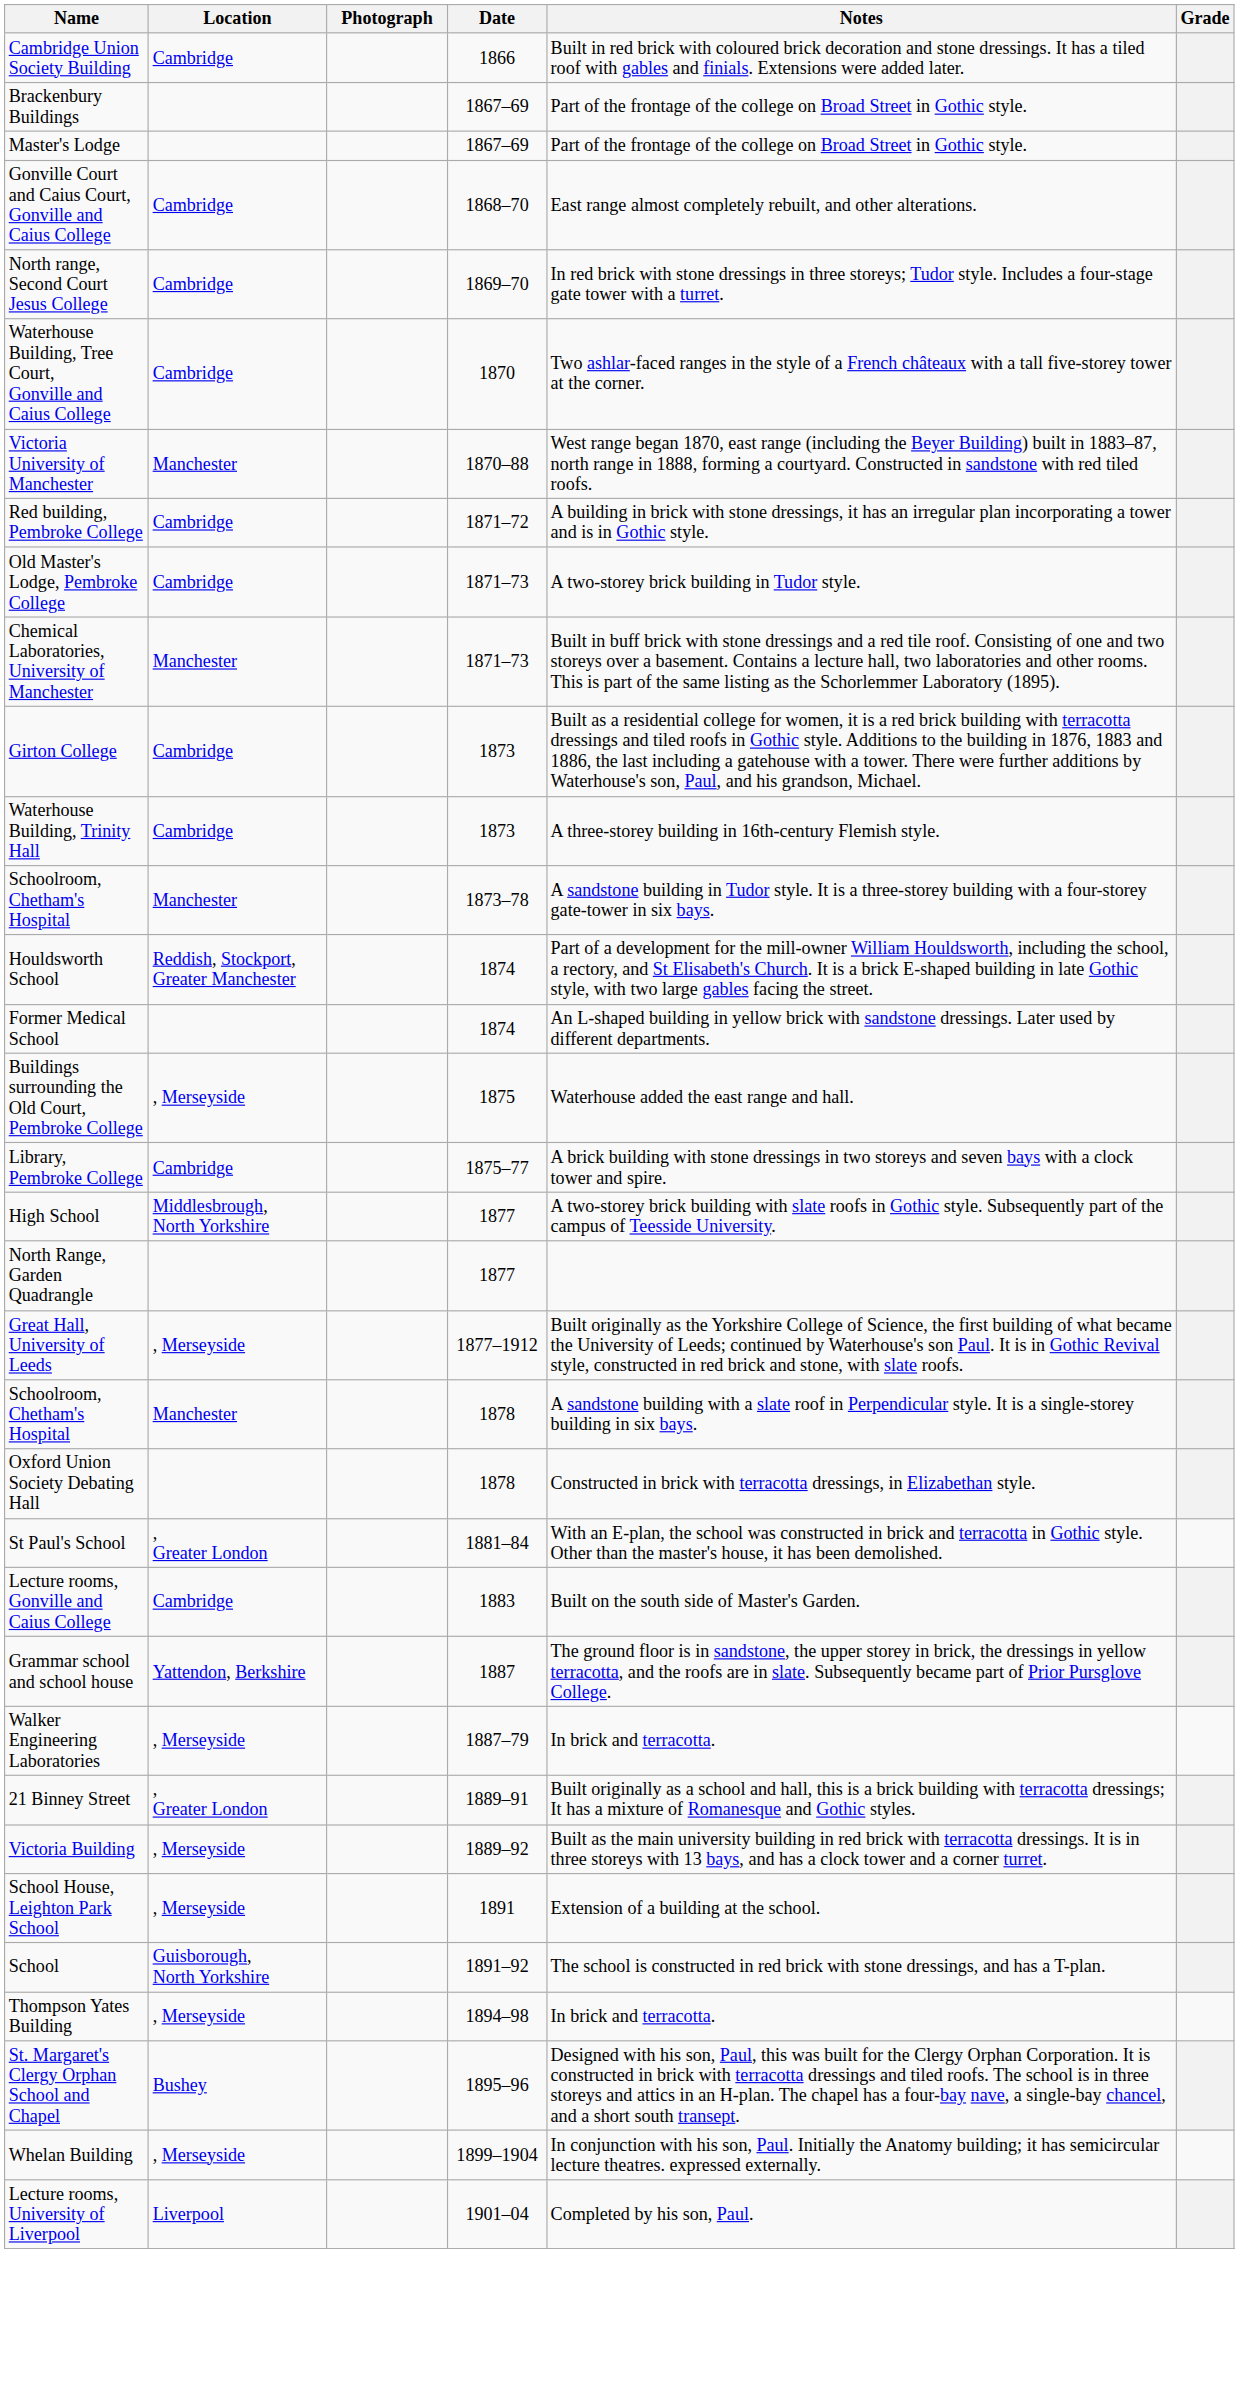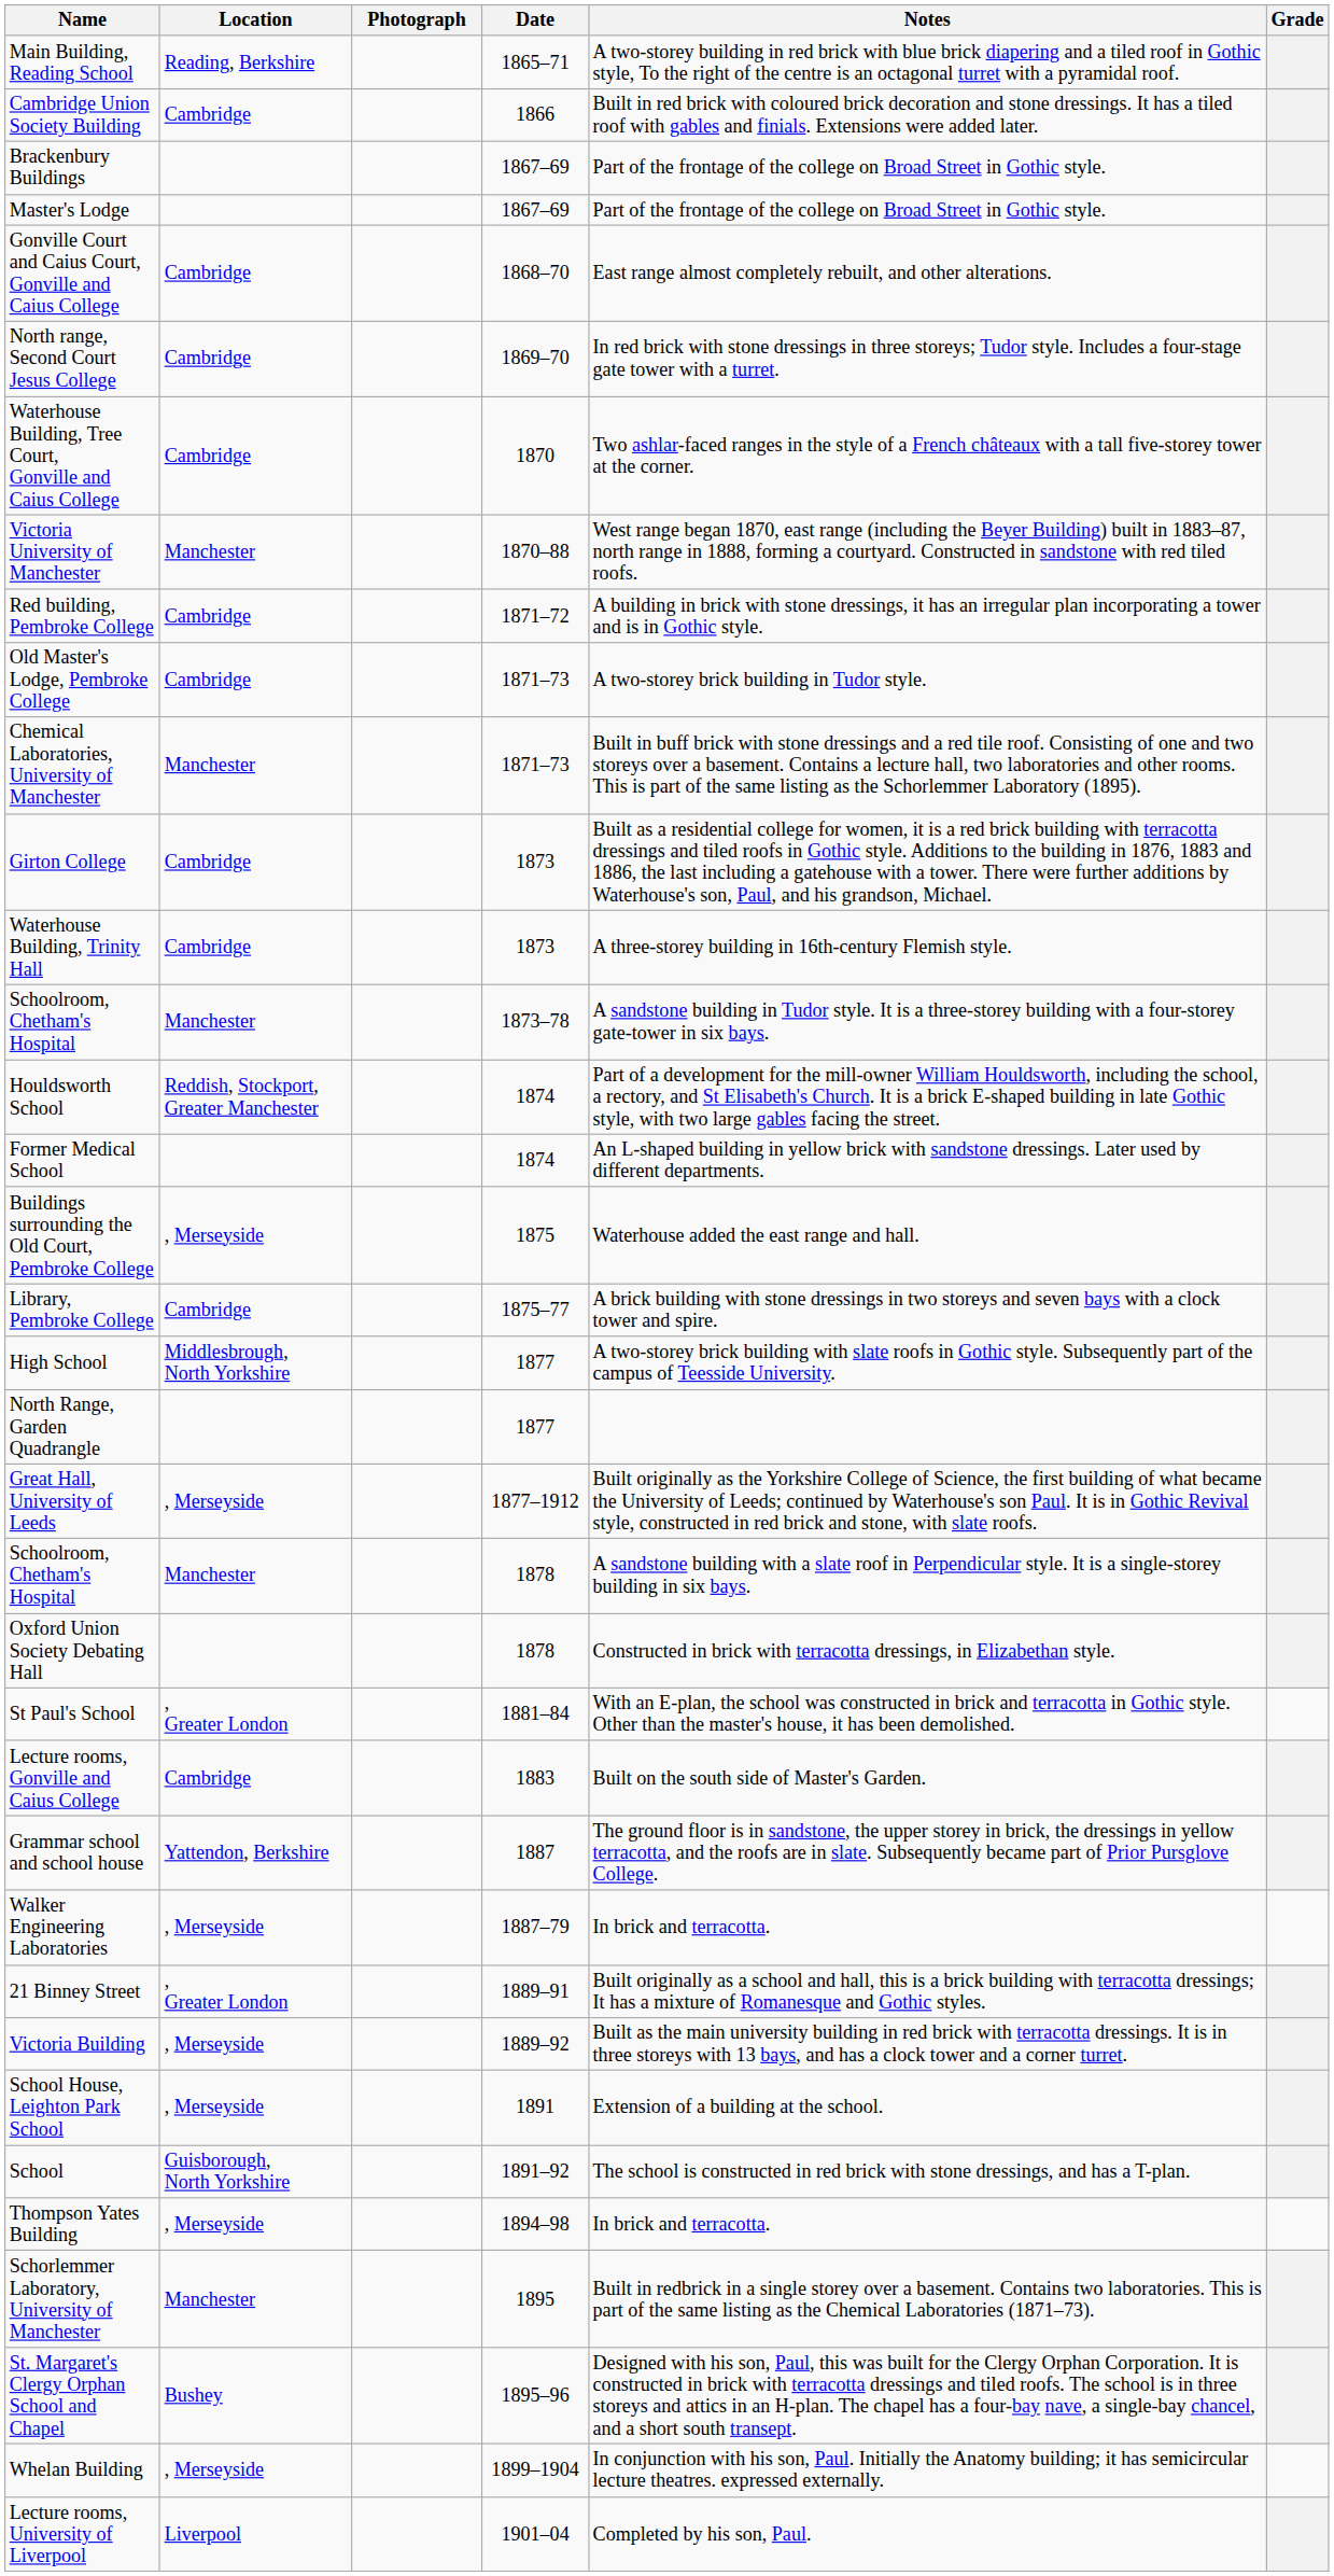 <table class="wikitable sortable">
 <tr>
 <th style="width:120px">Name</th>
 <th style="width:150px">Location</th>
 <th style="width:100px" class="unsortable">Photograph</th>
 <th style="width:80px">Date</th>
 <th style="width:550px" class="unsortable">Notes</th>
 <th style="width:24px">Grade</th>
+</tr>
+<tr>
+<td>Main Building,<br><a href='#'>Reading School</a></td>
+<td><a href='#'>Reading</a>, <a href='#'>Berkshire</a><br><small></small></td>
+<td></td>
+<td align="center">1865–71</td>
+<td>A two-storey building in red brick with blue brick <a href='#'>diapering</a> and a tiled roof in <a href='#'>Gothic</a> style,  To the right of the centre is an octagonal <a href='#'>turret</a> with a pyramidal roof.</td>
+<th></th>
 </tr>
 <tr>
 <td><a href='#'>Cambridge Union Society Building</a></td>
 <td><a href='#'>Cambridge</a><br><small></small></td>
 <td></td>
 <td align="center">1866</td>
 <td>Built in red brick with coloured brick decoration and stone dressings.  It has a tiled roof with <a href='#'>gables</a> and <a href='#'>finials</a>.  Extensions were added later.</td>
 <th></th>
 </tr>
 <tr>
 <td>Brackenbury Buildings</td>
 <td><br><small></small></td>
 <td></td>
 <td align="center">1867–69</td>
 <td>Part of the frontage of the college on <a href='#'>Broad Street</a> in <a href='#'>Gothic</a> style.</td>
 <th></th>
 </tr>
 <tr>
 <td>Master's Lodge</td>
 <td><br><small></small></td>
 <td></td>
 <td align="center">1867–69</td>
 <td>Part of the frontage of the college on <a href='#'>Broad Street</a> in <a href='#'>Gothic</a> style.</td>
 <th></th>
 </tr>
 <tr>
 <td>Gonville Court and Caius Court,<br><a href='#'>Gonville and Caius College</a></td>
 <td><a href='#'>Cambridge</a><br><small></small></td>
 <td></td>
 <td align="center">1868–70</td>
 <td>East range almost completely rebuilt, and other alterations.</td>
 <th></th>
 </tr>
 <tr>
 <td>North range,<br>Second Court<br><a href='#'>Jesus College</a></td>
 <td><a href='#'>Cambridge</a><br><small></small></td>
 <td></td>
 <td align="center">1869–70</td>
 <td>In red brick with stone dressings in three storeys; <a href='#'>Tudor</a> style. Includes a four-stage gate tower with a <a href='#'>turret</a>.</td>
 <th></th>
 </tr>
 <tr>
 <td>Waterhouse Building, Tree Court,<br><a href='#'>Gonville and Caius College</a></td>
 <td><a href='#'>Cambridge</a><br><small></small></td>
 <td></td>
 <td align="center">1870</td>
 <td>Two <a href='#'>ashlar</a>-faced ranges in the style of a <a href='#'>French châteaux</a> with a tall five-storey tower at the corner.</td>
 <th></th>
 </tr>
 <tr>
 <td><a href='#'>Victoria University of Manchester</a></td>
 <td><a href='#'>Manchester</a><br><small></small></td>
 <td></td>
 <td align="center">1870–88</td>
 <td>West range began 1870, east range (including the <a href='#'>Beyer Building</a>) built in 1883–87, north range in 1888, forming a courtyard.  Constructed in <a href='#'>sandstone</a> with red tiled roofs.</td>
 <th></th>
 </tr>
 <tr>
 <td>Red building, <a href='#'>Pembroke College</a></td>
 <td><a href='#'>Cambridge</a><br><small></small></td>
 <td></td>
 <td align="center">1871–72</td>
 <td>A building in brick with stone dressings, it has an irregular plan incorporating a tower and is in <a href='#'>Gothic</a> style.</td>
 <th></th>
 </tr>
 <tr>
 <td>Old Master's Lodge, <a href='#'>Pembroke College</a></td>
 <td><a href='#'>Cambridge</a><br><small></small></td>
 <td></td>
 <td align="center">1871–73</td>
 <td>A two-storey brick building in <a href='#'>Tudor</a> style.</td>
 <th></th>
 </tr>
 <tr>
 <td>Chemical Laboratories, <a href='#'>University of Manchester</a></td>
 <td><a href='#'>Manchester</a><br><small></small></td>
 <td></td>
 <td align="center">1871–73</td>
 <td>Built in buff brick with stone dressings and a red tile roof.  Consisting of one and two storeys over a basement.  Contains a lecture hall, two laboratories and other rooms.  This is part of the same listing as the Schorlemmer Laboratory (1895).</td>
 <th></th>
 </tr>
 <tr>
 <td><a href='#'>Girton College</a></td>
 <td><a href='#'>Cambridge</a><br><small></small></td>
 <td></td>
 <td align="center">1873</td>
 <td>Built as a residential college for women, it is a red brick building with <a href='#'>terracotta</a> dressings and tiled roofs in <a href='#'>Gothic</a> style.  Additions to the building in 1876, 1883 and 1886, the last including a gatehouse with a tower.  There were further additions by Waterhouse's son, <a href='#'>Paul</a>, and his grandson, Michael.</td>
 <th></th>
 </tr>
 <tr>
 <td>Waterhouse Building, <a href='#'>Trinity Hall</a></td>
 <td><a href='#'>Cambridge</a><br><small></small></td>
 <td></td>
 <td align="center">1873</td>
 <td>A three-storey building in 16th-century Flemish style.</td>
 <th></th>
 </tr>
 <tr>
 <td>Schoolroom,<br><a href='#'>Chetham's Hospital</a></td>
 <td><a href='#'>Manchester</a><br><small></small></td>
 <td></td>
 <td align="center">1873–78</td>
 <td>A <a href='#'>sandstone</a> building in <a href='#'>Tudor</a> style.  It is a three-storey building with a four-storey gate-tower in six <a href='#'>bays</a>.</td>
 <th></th>
 </tr>
 <tr>
 <td>Houldsworth School</td>
 <td><a href='#'>Reddish</a>, <a href='#'>Stockport</a>, <a href='#'>Greater Manchester</a><br><small></small></td>
 <td></td>
 <td align="center">1874</td>
 <td>Part of a development for the mill-owner <a href='#'>William Houldsworth</a>, including the school, a rectory, and <a href='#'>St Elisabeth's Church</a>.  It is a brick E-shaped building in late <a href='#'>Gothic</a> style, with two large <a href='#'>gables</a> facing the street.</td>
 <th></th>
 </tr>
 <tr>
 <td>Former Medical School</td>
 <td><br><small></small></td>
 <td></td>
 <td align="center">1874</td>
 <td>An L-shaped building in yellow brick with <a href='#'>sandstone</a> dressings.  Later used by different departments.</td>
 <th></th>
 </tr>
 <tr>
 <td>Buildings surrounding the Old Court, <a href='#'>Pembroke College</a></td>
 <td>, <a href='#'>Merseyside</a></td>
 <td></td>
 <td align="center">1875</td>
 <td>Waterhouse added the east range and hall.</td>
 <th></th>
 </tr>
 <tr>
 <td>Library,<br><a href='#'>Pembroke College</a></td>
 <td><a href='#'>Cambridge</a><br><small></small></td>
 <td></td>
 <td align="center">1875–77</td>
 <td>A brick building with stone dressings in two storeys and seven <a href='#'>bays</a> with a clock tower and spire.</td>
 <th></th>
 </tr>
 <tr>
 <td>High School</td>
 <td><a href='#'>Middlesbrough</a>,<br><a href='#'>North Yorkshire</a><br><small></small></td>
 <td></td>
 <td align="center">1877</td>
 <td>A two-storey brick building with <a href='#'>slate</a> roofs in <a href='#'>Gothic</a> style.  Subsequently part of the campus of <a href='#'>Teesside University</a>.</td>
 <th></th>
 </tr>
 <tr>
 <td>North Range,<br>Garden Quadrangle</td>
 <td><br><small></small></td>
 <td></td>
 <td align="center">1877</td>
 <td></td>
 <th></th>
 </tr>
 <tr>
 <td><a href='#'>Great Hall</a>,<br><a href='#'>University of Leeds</a></td>
 <td>, <a href='#'>Merseyside</a></td>
 <td></td>
 <td align="center">1877–1912</td>
 <td>Built originally as the Yorkshire College of Science, the first building of what became the University of Leeds; continued by Waterhouse's son <a href='#'>Paul</a>.  It is in <a href='#'>Gothic Revival</a> style, constructed in red brick and stone, with <a href='#'>slate</a> roofs.</td>
 <th></th>
 </tr>
 <tr>
 <td>Schoolroom,<br><a href='#'>Chetham's Hospital</a></td>
 <td><a href='#'>Manchester</a><br><small></small></td>
 <td></td>
 <td align="center">1878</td>
 <td>A <a href='#'>sandstone</a> building with a <a href='#'>slate</a> roof in <a href='#'>Perpendicular</a> style.  It is a single-storey building in six <a href='#'>bays</a>.</td>
 <th></th>
 </tr>
 <tr>
 <td>Oxford Union Society Debating Hall</td>
 <td><br><small></small></td>
 <td></td>
 <td align="center">1878</td>
 <td>Constructed in brick with <a href='#'>terracotta</a> dressings, in <a href='#'>Elizabethan</a> style.</td>
 <th></th>
 </tr>
 <tr>
 <td>St Paul's School</td>
 <td>,<br><a href='#'>Greater London</a><br><small></small></td>
 <td></td>
 <td align="center">1881–84</td>
 <td>With an E-plan, the school was constructed in brick and <a href='#'>terracotta</a> in <a href='#'>Gothic</a> style.  Other than the master's house, it has been demolished.</td>
 <td></td>
 </tr>
 <tr>
 <td>Lecture rooms,<br><a href='#'>Gonville and Caius College</a></td>
 <td><a href='#'>Cambridge</a><br><small></small></td>
 <td></td>
 <td align="center">1883</td>
 <td>Built on the south side of Master's Garden.</td>
 <th></th>
 </tr>
 <tr>
 <td>Grammar school and school house</td>
 <td><a href='#'>Yattendon</a>, <a href='#'>Berkshire</a><br><small></small></td>
 <td></td>
 <td align="center">1887</td>
 <td>The ground floor is in <a href='#'>sandstone</a>, the upper storey in brick, the dressings in yellow <a href='#'>terracotta</a>, and the roofs are in <a href='#'>slate</a>.  Subsequently became part of <a href='#'>Prior Pursglove College</a>.</td>
 <th></th>
 </tr>
 <tr>
 <td>Walker Engineering Laboratories</td>
 <td>, <a href='#'>Merseyside</a></td>
 <td></td>
 <td align="center">1887–79</td>
 <td>In brick and <a href='#'>terracotta</a>.</td>
 <td></td>
 </tr>
 <tr>
 <td>21 Binney Street</td>
 <td>,<br><a href='#'>Greater London</a><br><small></small></td>
 <td></td>
 <td align="center">1889–91</td>
 <td>Built originally as a school and hall, this is a brick building with <a href='#'>terracotta</a> dressings; It has a mixture of <a href='#'>Romanesque</a> and <a href='#'>Gothic</a> styles.</td>
 <th></th>
 </tr>
 <tr>
 <td><a href='#'>Victoria Building</a></td>
 <td>, <a href='#'>Merseyside</a><br><small></small></td>
 <td></td>
 <td align="center">1889–92</td>
 <td>Built as the main university building in red brick with <a href='#'>terracotta</a> dressings.  It is in three storeys with 13 <a href='#'>bays</a>, and has a clock tower and a corner <a href='#'>turret</a>.</td>
 <th></th>
 </tr>
 <tr>
 <td>School House, <a href='#'>Leighton Park School</a></td>
 <td>, <a href='#'>Merseyside</a></td>
 <td></td>
 <td align="center">1891</td>
 <td>Extension of a building at the school.</td>
 <th></th>
 </tr>
 <tr>
 <td>School</td>
 <td><a href='#'>Guisborough</a>,<br><a href='#'>North Yorkshire</a><br><small></small></td>
 <td></td>
 <td align="center">1891–92</td>
 <td>The school is constructed in red brick with stone dressings, and has a T-plan.</td>
 <th></th>
 </tr>
 <tr>
 <td>Thompson Yates Building</td>
 <td>, <a href='#'>Merseyside</a></td>
 <td></td>
 <td align="center">1894–98</td>
 <td>In brick and <a href='#'>terracotta</a>.</td>
 <td></td>
 </tr>
 <tr>
+<td>Schorlemmer Laboratory,<br><a href='#'>University of Manchester</a></td>
+<td><a href='#'>Manchester</a><br><small></small></td>
+<td></td>
+<td align="center">1895</td>
+<td>Built in redbrick in a single storey over a basement.  Contains two laboratories.  This is part of the same listing as the Chemical Laboratories (1871–73).</td>
+<th></th>
+</tr>
+<tr>
 <td><a href='#'>St. Margaret's Clergy Orphan School and Chapel</a></td>
 <td><a href='#'>Bushey</a><br><small></small></td>
 <td></td>
 <td align="center">1895–96</td>
 <td>Designed with his son, <a href='#'>Paul</a>, this was built for the Clergy Orphan Corporation.  It is constructed in brick with <a href='#'>terracotta</a> dressings and tiled roofs.  The school is in three storeys and attics in an H-plan.  The chapel has a four-<a href='#'>bay</a> <a href='#'>nave</a>, a single-bay <a href='#'>chancel</a>, and a short south <a href='#'>transept</a>.</td>
 <th></th>
 </tr>
 <tr>
 <td>Whelan Building</td>
 <td>, <a href='#'>Merseyside</a></td>
 <td></td>
 <td align="center">1899–1904</td>
 <td>In conjunction with his son, <a href='#'>Paul</a>.  Initially the Anatomy building; it has semicircular lecture theatres. expressed externally.</td>
 <td></td>
 </tr>
 <tr>
 <td>Lecture rooms, <a href='#'>University of Liverpool</a></td>
 <td><a href='#'>Liverpool</a></td>
 <td></td>
 <td align="center">1901–04</td>
 <td>Completed by his son, <a href='#'>Paul</a>.</td>
 <th></th>
 </tr>
 <tr>
 </tr>
 </table>
